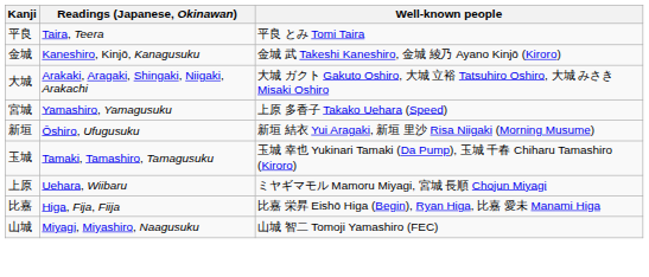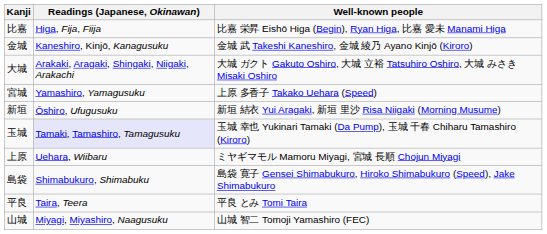 <table class="wikitable">
 <tr>
 <th scope="col">Kanji</th>
 <th scope="col">Readings (Japanese, <em>Okinawan</em>)</th>
 <th scope="col">Well-known people</th>
 </tr>
 <tr>
-<td>平良</td>
-<td><a href='#'>Taira</a>, <em>Teera</em></td>
-<td>平良 とみ <a href='#'>Tomi Taira</a></td>
+<td>比嘉</td>
+<td><a href='#'>Higa</a>, <em>Fija</em>, <em>Fiija</em></td>
+<td>比嘉 栄昇 Eishō Higa (<a href='#'>Begin</a>), <a href='#'>Ryan Higa</a>, 比嘉 愛未 <a href='#'>Manami Higa</a></td>
 </tr>
 <tr>
 <td>金城</td>
 <td><a href='#'>Kaneshiro</a>, Kinjō, <em>Kanagusuku</em></td>
 <td>金城 武 <a href='#'>Takeshi Kaneshiro</a>, 金城 綾乃 Ayano Kinjō (<a href='#'>Kiroro</a>)</td>
 </tr>
 <tr>
 <td>大城</td>
 <td><a href='#'>Arakaki</a>, <a href='#'>Aragaki</a>, <a href='#'>Shingaki</a>, <a href='#'>Niigaki</a>, <em>Arakachi</em></td>
 <td>大城 ガクト <a href='#'>Gakuto Oshiro</a>, 大城 立裕 <a href='#'>Tatsuhiro Oshiro</a>, 大城 みさき <a href='#'>Misaki Oshiro</a></td>
 </tr>
 <tr>
 <td>宮城</td>
 <td><a href='#'>Yamashiro</a>, <em>Yamagusuku</em></td>
 <td>上原 多香子 <a href='#'>Takako Uehara</a> (<a href='#'>Speed</a>)</td>
 </tr>
 <tr>
 <td>新垣</td>
 <td><a href='#'>Ōshiro</a>, <em>Ufugusuku</em></td>
 <td>新垣 結衣 <a href='#'>Yui Aragaki</a>, 新垣 里沙 <a href='#'>Risa Niigaki</a> (<a href='#'>Morning Musume</a>)</td>
 </tr>
 <tr>
 <td>玉城</td>
-<td><a href='#'>Tamaki</a>, <a href='#'>Tamashiro</a>, <em>Tamagusuku</em></td>
+<td style="background: lavender;"><a href='#'>Tamaki</a>, <a href='#'>Tamashiro</a>, <em>Tamagusuku</em></td>
 <td>玉城 幸也 Yukinari Tamaki (<a href='#'>Da Pump</a>), 玉城 千春 Chiharu Tamashiro (<a href='#'>Kiroro</a>)</td>
 </tr>
 <tr>
 <td>上原</td>
 <td><a href='#'>Uehara</a>, <em>Wiibaru</em></td>
 <td>ミヤギマモル Mamoru Miyagi, 宮城 長順 <a href='#'>Chojun Miyagi</a></td>
 </tr>
 <tr>
-<td>比嘉</td>
-<td><a href='#'>Higa</a>, <em>Fija</em>, <em>Fiija</em></td>
-<td>比嘉 栄昇 Eishō Higa (<a href='#'>Begin</a>), <a href='#'>Ryan Higa</a>, 比嘉 愛未 <a href='#'>Manami Higa</a></td>
+<td>島袋</td>
+<td><a href='#'>Shimabukuro</a>, <em>Shimabuku</em></td>
+<td>島袋 寛子 <a href='#'>Gensei Shimabukuro</a>, <a href='#'>Hiroko Shimabukuro</a> (<a href='#'>Speed</a>), <a href='#'>Jake Shimabukuro</a></td>
+</tr>
+<tr>
+<td>平良</td>
+<td><a href='#'>Taira</a>, <em>Teera</em></td>
+<td>平良 とみ <a href='#'>Tomi Taira</a></td>
 </tr>
 <tr>
 <td>山城</td>
 <td><a href='#'>Miyagi</a>, <a href='#'>Miyashiro</a>, <em>Naagusuku</em></td>
 <td>山城 智二 Tomoji Yamashiro (FEC)</td>
 </tr>
 </table>
